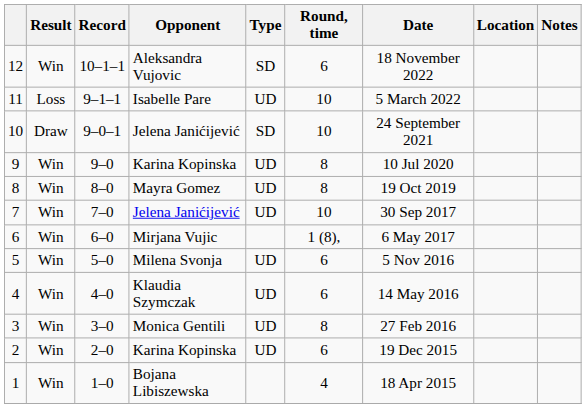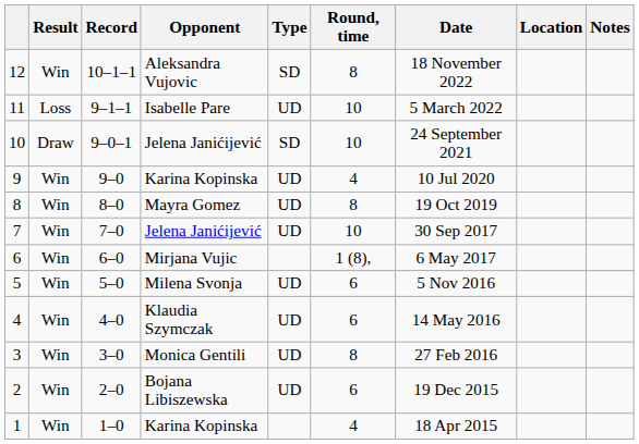 <table class="wikitable" style="text-align:center">
 <tr>
 <th></th>
 <th>Result</th>
 <th>Record</th>
 <th>Opponent</th>
 <th>Type</th>
 <th>Round, time</th>
 <th>Date</th>
 <th>Location</th>
 <th>Notes</th>
 </tr>
 <tr>
 <td>12</td>
 <td>Win</td>
 <td>10–1–1</td>
 <td align=left> Aleksandra Vujovic</td>
 <td>SD</td>
-<td>6</td>
+<td>8</td>
 <td>18 November 2022</td>
 <td align=left></td>
 <td></td>
 </tr>
 <tr>
 <td>11</td>
 <td>Loss</td>
 <td>9–1–1</td>
 <td align=left> Isabelle Pare</td>
 <td>UD</td>
 <td>10</td>
 <td>5 March 2022</td>
 <td align=left></td>
 <td align=left></td>
 </tr>
 <tr>
 <td>10</td>
 <td>Draw</td>
 <td>9–0–1</td>
 <td align=left> Jelena Janićijević</td>
 <td>SD</td>
 <td>10</td>
 <td>24 September 2021</td>
 <td align=left></td>
 <td align=left></td>
 </tr>
 <tr>
 <td>9</td>
 <td>Win</td>
 <td>9–0</td>
 <td align=left> Karina Kopinska</td>
 <td>UD</td>
-<td>8</td>
+<td>4</td>
 <td>10 Jul 2020</td>
 <td align=left></td>
 <td></td>
 </tr>
 <tr>
 <td>8</td>
 <td>Win</td>
 <td>8–0</td>
 <td align=left> Mayra Gomez</td>
 <td>UD</td>
 <td>8</td>
 <td>19 Oct 2019</td>
 <td align=left></td>
 <td></td>
 </tr>
 <tr>
 <td>7</td>
 <td>Win</td>
 <td>7–0</td>
 <td align=left> <a href='#'>Jelena Janićijević</a></td>
 <td>UD</td>
 <td>10</td>
 <td>30 Sep 2017</td>
 <td align=left></td>
 <td align=left></td>
 </tr>
 <tr>
 <td>6</td>
 <td>Win</td>
 <td>6–0</td>
 <td align=left> Mirjana Vujic</td>
 <td></td>
 <td>1 (8), </td>
 <td>6 May 2017</td>
 <td align=left></td>
 <td></td>
 </tr>
 <tr>
 <td>5</td>
 <td>Win</td>
 <td>5–0</td>
 <td align=left> Milena Svonja</td>
 <td>UD</td>
 <td>6</td>
 <td>5 Nov 2016</td>
 <td align=left></td>
 <td></td>
 </tr>
 <tr>
 <td>4</td>
 <td>Win</td>
 <td>4–0</td>
 <td align=left> Klaudia Szymczak</td>
 <td>UD</td>
 <td>6</td>
 <td>14 May 2016</td>
 <td align=left></td>
 <td></td>
 </tr>
 <tr>
 <td>3</td>
 <td>Win</td>
 <td>3–0</td>
 <td align=left> Monica Gentili</td>
 <td>UD</td>
 <td>8</td>
 <td>27 Feb 2016</td>
 <td align=left></td>
 <td></td>
 </tr>
 <tr>
 <td>2</td>
 <td>Win</td>
 <td>2–0</td>
-<td align=left> Karina Kopinska</td>
+<td align=left> Bojana Libiszewska</td>
 <td>UD</td>
 <td>6</td>
 <td>19 Dec 2015</td>
 <td align=left></td>
 <td></td>
 </tr>
 <tr>
 <td>1</td>
 <td>Win</td>
 <td>1–0</td>
-<td align=left> Bojana Libiszewska</td>
+<td align=left> Karina Kopinska</td>
 <td></td>
 <td>4</td>
 <td>18 Apr 2015</td>
 <td align=left></td>
 <td></td>
 </tr>
 <tr>
 </tr>
 </table>
